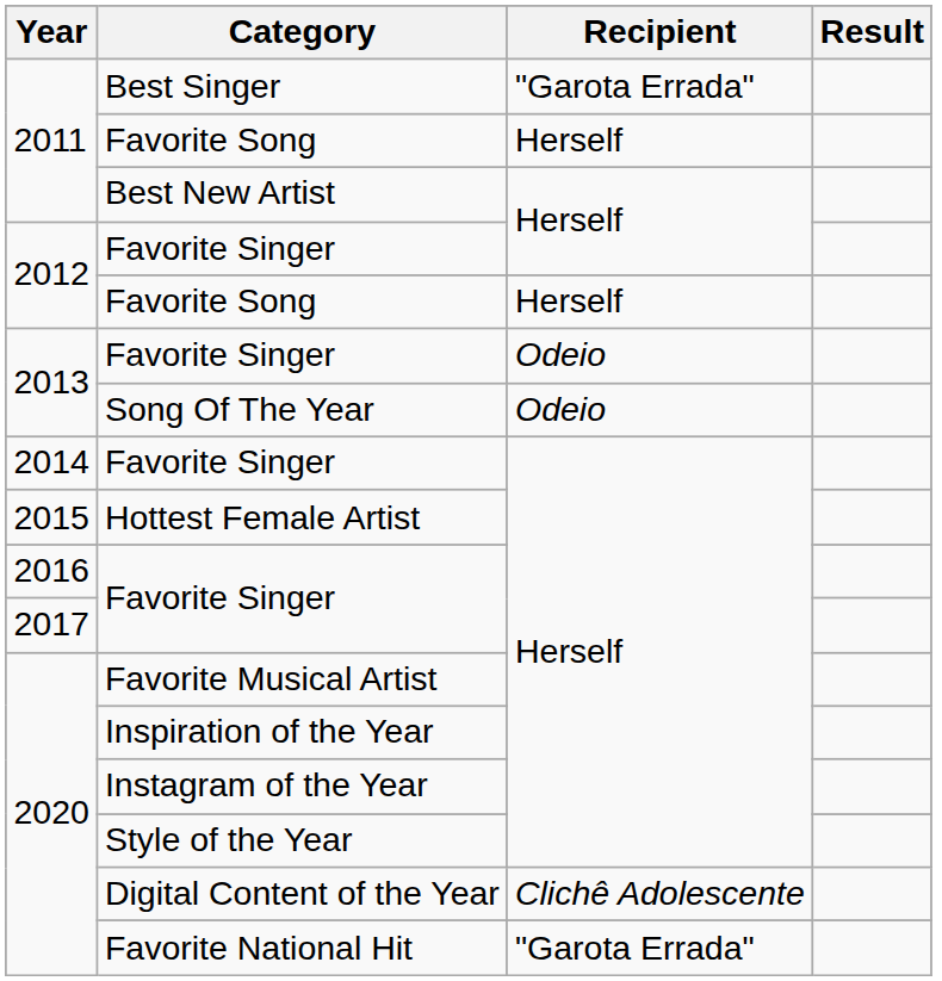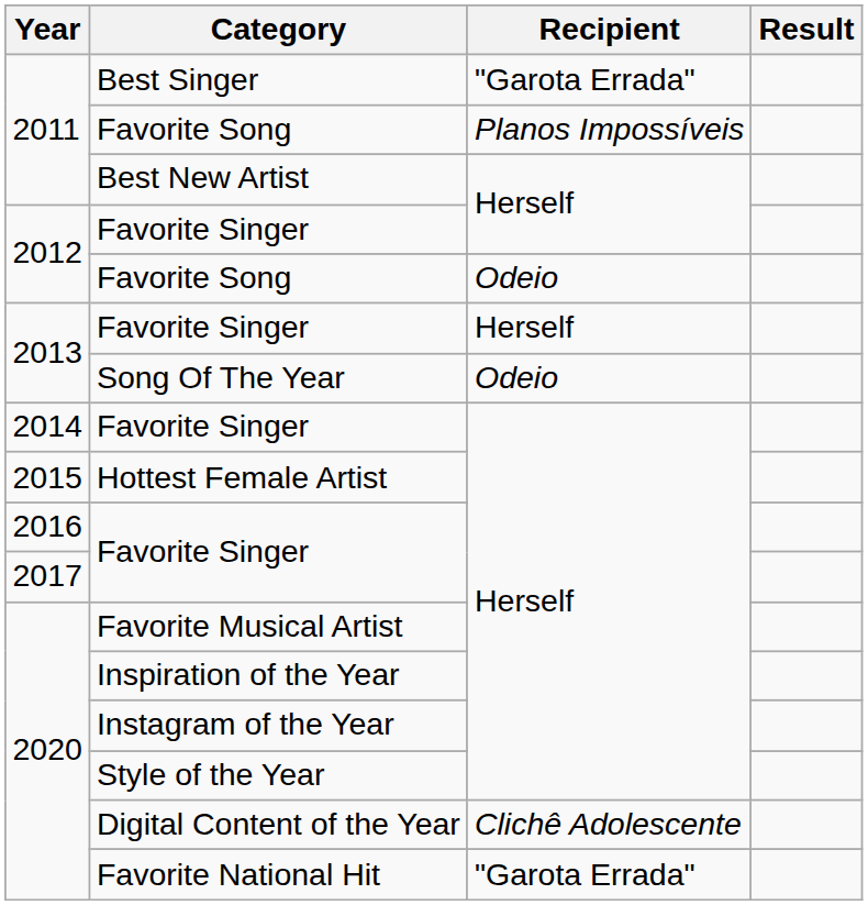 <table class="wikitable">
 <tr>
 <th>Year</th>
 <th>Category</th>
 <th>Recipient</th>
 <th>Result</th>
 </tr>
 <tr>
 <td rowspan=3>2011</td>
 <td>Best Singer</td>
 <td>"Garota Errada"</td>
 <td></td>
 </tr>
 <tr>
 <td>Favorite Song</td>
-<td>Herself</td>
+<td><em>Planos Impossíveis</em></td>
 <td></td>
 </tr>
 <tr>
 <td>Best New Artist</td>
 <td rowspan=2>Herself</td>
 <td></td>
 </tr>
 <tr>
 <td rowspan=2>2012</td>
 <td>Favorite Singer</td>
 <td></td>
 </tr>
 <tr>
 <td>Favorite Song</td>
-<td>Herself</td>
+<td><em>Odeio</em></td>
 <td></td>
 </tr>
 <tr>
 <td rowspan=2>2013</td>
 <td>Favorite Singer</td>
-<td><em>Odeio</em></td>
+<td>Herself</td>
 <td></td>
 </tr>
 <tr>
 <td>Song Of The Year</td>
 <td><em>Odeio</em></td>
 <td></td>
 </tr>
 <tr>
 <td>2014</td>
 <td>Favorite Singer</td>
 <td rowspan=8>Herself</td>
 <td></td>
 </tr>
 <tr>
 <td>2015</td>
 <td>Hottest Female Artist</td>
 <td></td>
 </tr>
 <tr>
 <td>2016</td>
 <td rowspan=2>Favorite Singer</td>
 <td></td>
 </tr>
 <tr>
 <td>2017</td>
 <td></td>
 </tr>
 <tr>
 <td rowspan="6">2020</td>
 <td>Favorite Musical Artist</td>
 <td></td>
 </tr>
 <tr>
 <td>Inspiration of the Year</td>
 <td></td>
 </tr>
 <tr>
 <td>Instagram of the Year</td>
 <td></td>
 </tr>
 <tr>
 <td>Style of the Year</td>
 <td></td>
 </tr>
 <tr>
 <td>Digital Content of the Year</td>
 <td><em>Clichê Adolescente</em></td>
 <td></td>
 </tr>
 <tr>
 <td>Favorite National Hit</td>
 <td>"Garota Errada"</td>
 <td></td>
 </tr>
 </table>
